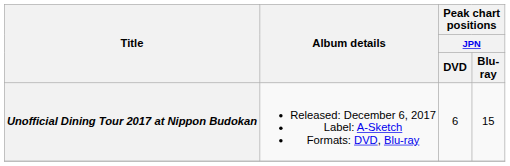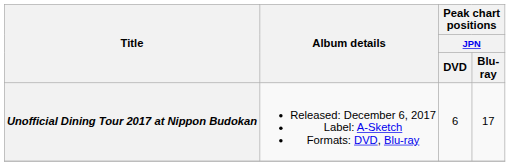 <table class="wikitable plainrowheaders" style="text-align:center;">
 <tr>
 <th scope="col" rowspan="3">Title</th>
 <th scope="col" rowspan="3">Album details</th>
 <th scope="col" colspan="2">Peak chart positions</th>
 </tr>
 <tr>
 <th scope="col" colspan="2"><small><a href='#'>JPN</a></small></th>
 </tr>
 <tr>
 <th style="width:2.5em;">DVD</th>
 <th style="width:2.5em;">Blu-ray</th>
 </tr>
 <tr>
 <th scope="row"><em>Unofficial Dining Tour 2017 at Nippon Budokan</em></th>
 <td><br><ul><li>Released: December 6, 2017</li><li>Label: <a href='#'>A-Sketch</a></li><li>Formats: <a href='#'>DVD</a>, <a href='#'>Blu-ray</a></li></ul></td>
 <td>6</td>
-<td>15</td>
+<td>17</td>
 </tr>
 <tr>
 </tr>
 </table>
